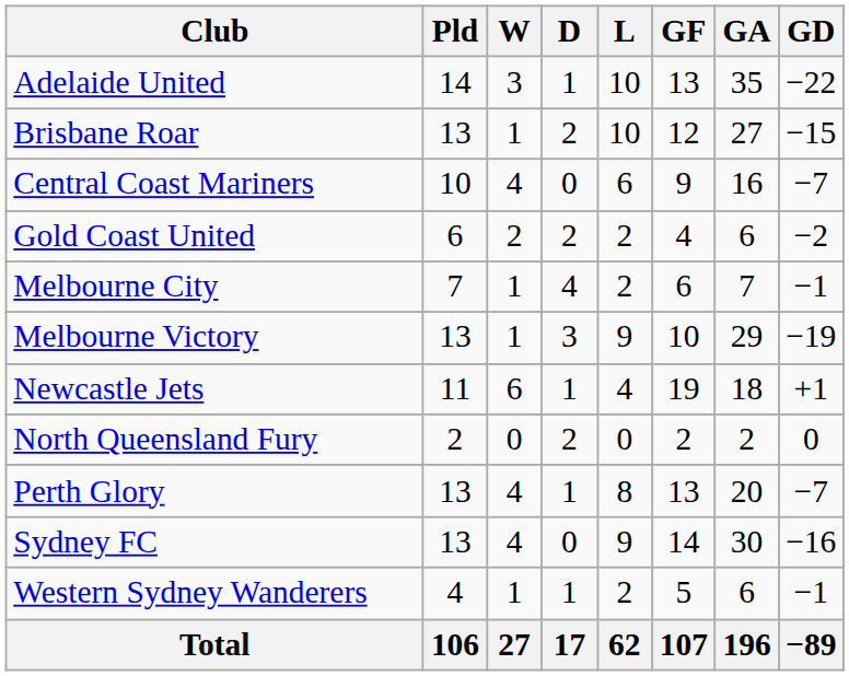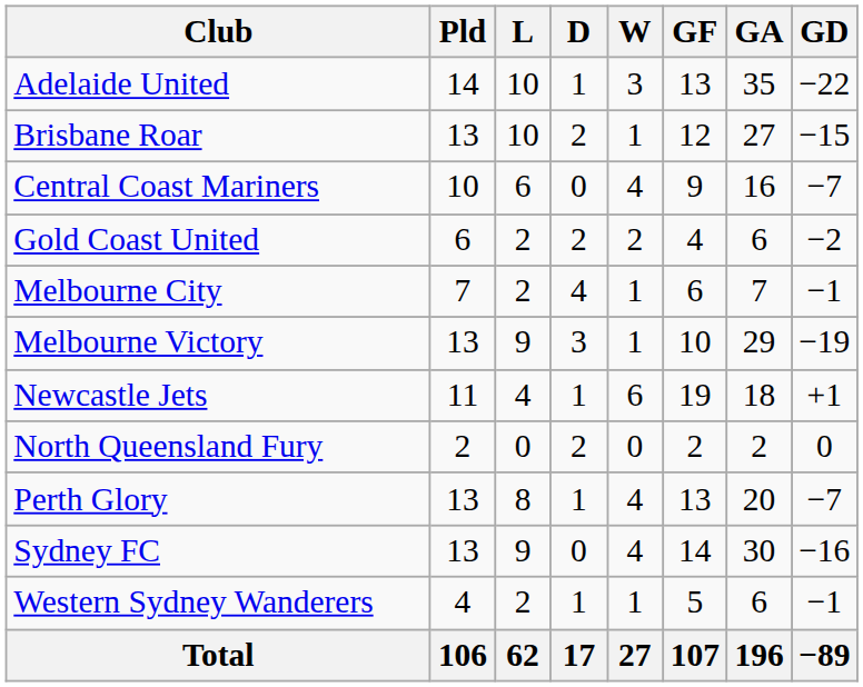 <table class="wikitable sortable" style="float:left; margin-left:15px; text-align:center;">
 <tr>
 <th width=200>Club</th>
 <th width=20>Pld</th>
+<th width=20>L</th>
+<th width=20>D</th>
 <th width=20>W</th>
-<th width=20>D</th>
-<th width=20>L</th>
 <th width=20>GF</th>
 <th width=20>GA</th>
 <th width=20>GD</th>
 </tr>
 <tr>
 <td align=left> <a href='#'>Adelaide United</a></td>
 <td>14</td>
+<td>10</td>
+<td>1</td>
 <td>3</td>
-<td>1</td>
-<td>10</td>
 <td>13</td>
 <td>35</td>
 <td>−22</td>
 </tr>
 <tr>
 <td align=left> <a href='#'>Brisbane Roar</a></td>
 <td>13</td>
+<td>10</td>
+<td>2</td>
 <td>1</td>
-<td>2</td>
-<td>10</td>
 <td>12</td>
 <td>27</td>
 <td>−15</td>
 </tr>
 <tr>
 <td align=left> <a href='#'>Central Coast Mariners</a></td>
 <td>10</td>
+<td>6</td>
+<td>0</td>
 <td>4</td>
-<td>0</td>
-<td>6</td>
 <td>9</td>
 <td>16</td>
 <td>−7</td>
 </tr>
 <tr>
 <td align=left> <a href='#'>Gold Coast United</a></td>
 <td>6</td>
 <td>2</td>
 <td>2</td>
 <td>2</td>
 <td>4</td>
 <td>6</td>
 <td>−2</td>
 </tr>
 <tr>
 <td align=left> <a href='#'>Melbourne City</a></td>
 <td>7</td>
+<td>2</td>
+<td>4</td>
 <td>1</td>
-<td>4</td>
-<td>2</td>
 <td>6</td>
 <td>7</td>
 <td>−1</td>
 </tr>
 <tr>
 <td align=left> <a href='#'>Melbourne Victory</a></td>
 <td>13</td>
+<td>9</td>
+<td>3</td>
 <td>1</td>
-<td>3</td>
-<td>9</td>
 <td>10</td>
 <td>29</td>
 <td>−19</td>
 </tr>
 <tr>
 <td align=left> <a href='#'>Newcastle Jets</a></td>
 <td>11</td>
+<td>4</td>
+<td>1</td>
 <td>6</td>
-<td>1</td>
-<td>4</td>
 <td>19</td>
 <td>18</td>
 <td>+1</td>
 </tr>
 <tr>
 <td align=left> <a href='#'>North Queensland Fury</a></td>
 <td>2</td>
 <td>0</td>
 <td>2</td>
 <td>0</td>
 <td>2</td>
 <td>2</td>
 <td>0</td>
 </tr>
 <tr>
 <td align=left> <a href='#'>Perth Glory</a></td>
 <td>13</td>
+<td>8</td>
+<td>1</td>
 <td>4</td>
-<td>1</td>
-<td>8</td>
 <td>13</td>
 <td>20</td>
 <td>−7</td>
 </tr>
 <tr>
 <td align=left> <a href='#'>Sydney FC</a></td>
 <td>13</td>
+<td>9</td>
+<td>0</td>
 <td>4</td>
-<td>0</td>
-<td>9</td>
 <td>14</td>
 <td>30</td>
 <td>−16</td>
 </tr>
 <tr>
 <td align=left> <a href='#'>Western Sydney Wanderers</a></td>
 <td>4</td>
+<td>2</td>
 <td>1</td>
 <td>1</td>
-<td>2</td>
 <td>5</td>
 <td>6</td>
 <td>−1</td>
 </tr>
 <tr>
 <th align=left>Total</th>
 <th>106</th>
+<th>62</th>
+<th>17</th>
 <th>27</th>
-<th>17</th>
-<th>62</th>
 <th>107</th>
 <th>196</th>
 <th>−89</th>
 </tr>
 </table>
